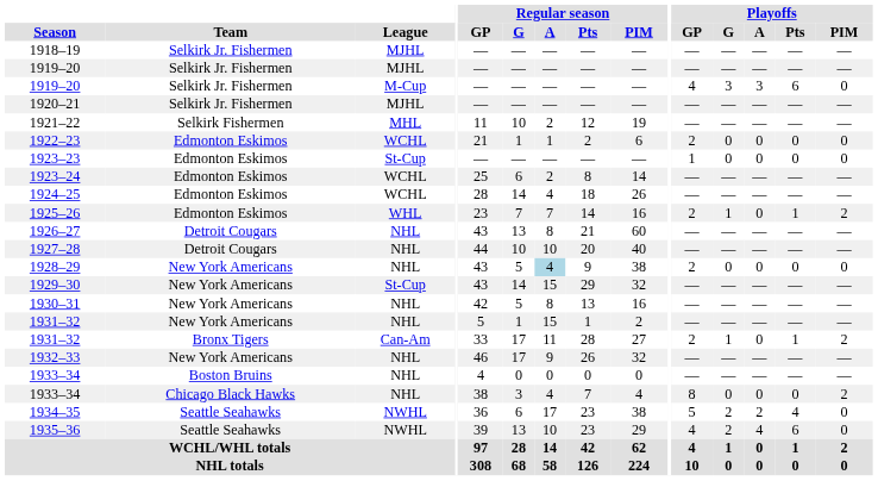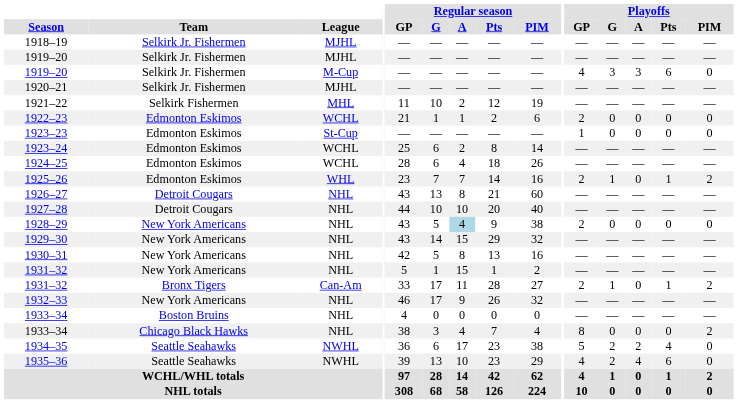 <table border="0" cellpadding="1" cellspacing="0" style="text-align:center; width:60em">
 <tr bgcolor="#e0e0e0">
 <th colspan="3" bgcolor="#ffffff"></th>
 <th rowspan="100" bgcolor="#ffffff"></th>
 <th colspan="5"><a href='#'>Regular season</a></th>
 <th rowspan="100" bgcolor="#ffffff"></th>
 <th colspan="5"><a href='#'>Playoffs</a></th>
 </tr>
 <tr bgcolor="#e0e0e0">
 <th><a href='#'>Season</a></th>
 <th>Team</th>
 <th>League</th>
 <th>GP</th>
 <th><a href='#'>G</a></th>
 <th><a href='#'>A</a></th>
 <th><a href='#'>Pts</a></th>
 <th><a href='#'>PIM</a></th>
 <th>GP</th>
 <th>G</th>
 <th>A</th>
 <th>Pts</th>
 <th>PIM</th>
 </tr>
 <tr>
 <td>1918–19</td>
 <td><a href='#'>Selkirk Jr. Fishermen</a></td>
 <td><a href='#'>MJHL</a></td>
 <td>—</td>
 <td>—</td>
 <td>—</td>
 <td>—</td>
 <td>—</td>
 <td>—</td>
 <td>—</td>
 <td>—</td>
 <td>—</td>
 <td>—</td>
 </tr>
 <tr bgcolor="#f0f0f0">
 <td>1919–20</td>
 <td>Selkirk Jr. Fishermen</td>
 <td>MJHL</td>
 <td>—</td>
 <td>—</td>
 <td>—</td>
 <td>—</td>
 <td>—</td>
 <td>—</td>
 <td>—</td>
 <td>—</td>
 <td>—</td>
 <td>—</td>
 </tr>
 <tr>
 <td><a href='#'>1919–20</a></td>
 <td>Selkirk Jr. Fishermen</td>
 <td><a href='#'>M-Cup</a></td>
 <td>—</td>
 <td>—</td>
 <td>—</td>
 <td>—</td>
 <td>—</td>
 <td>4</td>
 <td>3</td>
 <td>3</td>
 <td>6</td>
 <td>0</td>
 </tr>
 <tr bgcolor="#f0f0f0">
 <td>1920–21</td>
 <td>Selkirk Jr. Fishermen</td>
 <td>MJHL</td>
 <td>—</td>
 <td>—</td>
 <td>—</td>
 <td>—</td>
 <td>—</td>
 <td>—</td>
 <td>—</td>
 <td>—</td>
 <td>—</td>
 <td>—</td>
 </tr>
 <tr>
 <td>1921–22</td>
 <td>Selkirk Fishermen</td>
 <td><a href='#'>MHL</a></td>
 <td>11</td>
 <td>10</td>
 <td>2</td>
 <td>12</td>
 <td>19</td>
 <td>—</td>
 <td>—</td>
 <td>—</td>
 <td>—</td>
 <td>—</td>
 </tr>
 <tr bgcolor="#f0f0f0">
 <td><a href='#'>1922–23</a></td>
 <td><a href='#'>Edmonton Eskimos</a></td>
 <td><a href='#'>WCHL</a></td>
 <td>21</td>
 <td>1</td>
 <td>1</td>
 <td>2</td>
 <td>6</td>
 <td>2</td>
 <td>0</td>
 <td>0</td>
 <td>0</td>
 <td>0</td>
 </tr>
 <tr>
 <td><a href='#'>1923–23</a></td>
 <td>Edmonton Eskimos</td>
 <td><a href='#'>St-Cup</a></td>
 <td>—</td>
 <td>—</td>
 <td>—</td>
 <td>—</td>
 <td>—</td>
 <td>1</td>
 <td>0</td>
 <td>0</td>
 <td>0</td>
 <td>0</td>
 </tr>
 <tr bgcolor="#f0f0f0">
 <td><a href='#'>1923–24</a></td>
 <td>Edmonton Eskimos</td>
 <td>WCHL</td>
 <td>25</td>
 <td>6</td>
 <td>2</td>
 <td>8</td>
 <td>14</td>
 <td>—</td>
 <td>—</td>
 <td>—</td>
 <td>—</td>
 <td>—</td>
 </tr>
 <tr>
 <td><a href='#'>1924–25</a></td>
 <td>Edmonton Eskimos</td>
 <td>WCHL</td>
 <td>28</td>
-<td>14</td>
+<td>6</td>
 <td>4</td>
 <td>18</td>
 <td>26</td>
 <td>—</td>
 <td>—</td>
 <td>—</td>
 <td>—</td>
 <td>—</td>
 </tr>
 <tr bgcolor="#f0f0f0">
 <td><a href='#'>1925–26</a></td>
 <td>Edmonton Eskimos</td>
 <td><a href='#'>WHL</a></td>
 <td>23</td>
 <td>7</td>
 <td>7</td>
 <td>14</td>
 <td>16</td>
 <td>2</td>
 <td>1</td>
 <td>0</td>
 <td>1</td>
 <td>2</td>
 </tr>
 <tr>
 <td><a href='#'>1926–27</a></td>
 <td><a href='#'>Detroit Cougars</a></td>
 <td><a href='#'>NHL</a></td>
 <td>43</td>
 <td>13</td>
 <td>8</td>
 <td>21</td>
 <td>60</td>
 <td>—</td>
 <td>—</td>
 <td>—</td>
 <td>—</td>
 <td>—</td>
 </tr>
 <tr bgcolor="#f0f0f0">
 <td><a href='#'>1927–28</a></td>
 <td>Detroit Cougars</td>
 <td>NHL</td>
 <td>44</td>
 <td>10</td>
 <td>10</td>
 <td>20</td>
 <td>40</td>
 <td>—</td>
 <td>—</td>
 <td>—</td>
 <td>—</td>
 <td>—</td>
 </tr>
 <tr>
 <td><a href='#'>1928–29</a></td>
 <td><a href='#'>New York Americans</a></td>
 <td>NHL</td>
 <td>43</td>
 <td>5</td>
 <td style="background: lightblue;">4</td>
 <td>9</td>
 <td>38</td>
 <td>2</td>
 <td>0</td>
 <td>0</td>
 <td>0</td>
 <td>0</td>
 </tr>
 <tr bgcolor="#f0f0f0">
 <td><a href='#'>1929–30</a></td>
 <td>New York Americans</td>
-<td><a href='#'>St-Cup</a></td>
+<td>NHL</td>
 <td>43</td>
 <td>14</td>
 <td>15</td>
 <td>29</td>
 <td>32</td>
 <td>—</td>
 <td>—</td>
 <td>—</td>
 <td>—</td>
 <td>—</td>
 </tr>
 <tr>
 <td><a href='#'>1930–31</a></td>
 <td>New York Americans</td>
 <td>NHL</td>
 <td>42</td>
 <td>5</td>
 <td>8</td>
 <td>13</td>
 <td>16</td>
 <td>—</td>
 <td>—</td>
 <td>—</td>
 <td>—</td>
 <td>—</td>
 </tr>
 <tr bgcolor="#f0f0f0">
 <td><a href='#'>1931–32</a></td>
 <td>New York Americans</td>
 <td>NHL</td>
 <td>5</td>
 <td>1</td>
 <td>15</td>
 <td>1</td>
 <td>2</td>
 <td>—</td>
 <td>—</td>
 <td>—</td>
 <td>—</td>
 <td>—</td>
 </tr>
 <tr>
 <td><a href='#'>1931–32</a></td>
 <td><a href='#'>Bronx Tigers</a></td>
 <td><a href='#'>Can-Am</a></td>
 <td>33</td>
 <td>17</td>
 <td>11</td>
 <td>28</td>
 <td>27</td>
 <td>2</td>
 <td>1</td>
 <td>0</td>
 <td>1</td>
 <td>2</td>
 </tr>
 <tr bgcolor="#f0f0f0">
 <td><a href='#'>1932–33</a></td>
 <td>New York Americans</td>
 <td>NHL</td>
 <td>46</td>
 <td>17</td>
 <td>9</td>
 <td>26</td>
 <td>32</td>
 <td>—</td>
 <td>—</td>
 <td>—</td>
 <td>—</td>
 <td>—</td>
 </tr>
 <tr>
 <td><a href='#'>1933–34</a></td>
 <td><a href='#'>Boston Bruins</a></td>
 <td>NHL</td>
 <td>4</td>
 <td>0</td>
 <td>0</td>
 <td>0</td>
 <td>0</td>
 <td>—</td>
 <td>—</td>
 <td>—</td>
 <td>—</td>
 <td>—</td>
 </tr>
 <tr bgcolor="#f0f0f0">
 <td>1933–34</td>
 <td><a href='#'>Chicago Black Hawks</a></td>
 <td>NHL</td>
 <td>38</td>
 <td>3</td>
 <td>4</td>
 <td>7</td>
 <td>4</td>
 <td>8</td>
 <td>0</td>
 <td>0</td>
 <td>0</td>
 <td>2</td>
 </tr>
 <tr>
 <td><a href='#'>1934–35</a></td>
 <td><a href='#'>Seattle Seahawks</a></td>
 <td><a href='#'>NWHL</a></td>
 <td>36</td>
 <td>6</td>
 <td>17</td>
 <td>23</td>
 <td>38</td>
 <td>5</td>
 <td>2</td>
 <td>2</td>
 <td>4</td>
 <td>0</td>
 </tr>
 <tr bgcolor="#f0f0f0">
 <td><a href='#'>1935–36</a></td>
 <td>Seattle Seahawks</td>
 <td>NWHL</td>
 <td>39</td>
 <td>13</td>
 <td>10</td>
 <td>23</td>
 <td>29</td>
 <td>4</td>
 <td>2</td>
 <td>4</td>
 <td>6</td>
 <td>0</td>
 </tr>
 <tr bgcolor="#e0e0e0">
 <th colspan="3">WCHL/WHL totals</th>
 <th>97</th>
 <th>28</th>
 <th>14</th>
 <th>42</th>
 <th>62</th>
 <th>4</th>
 <th>1</th>
 <th>0</th>
 <th>1</th>
 <th>2</th>
 </tr>
 <tr bgcolor="#e0e0e0">
 <th colspan="3">NHL totals</th>
 <th>308</th>
 <th>68</th>
 <th>58</th>
 <th>126</th>
 <th>224</th>
 <th>10</th>
 <th>0</th>
 <th>0</th>
 <th>0</th>
 <th>0</th>
 </tr>
 </table>
